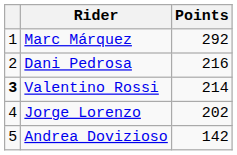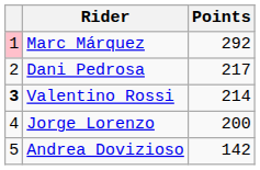 <table class="wikitable" style="font-size: 95%;">
 <tr>
 <th></th>
 <th>Rider</th>
 <th>Points</th>
 </tr>
 <tr>
-<td align=center>1</td>
+<td align=center style="background: pink;">1</td>
 <td> <a href='#'>Marc Márquez</a></td>
 <td align=right>292</td>
 </tr>
 <tr>
 <td align=center>2</td>
 <td> <a href='#'>Dani Pedrosa</a></td>
-<td align=right>216</td>
+<td align=right>217</td>
 </tr>
 <tr>
 <td align=center><strong>3</strong></td>
 <td> <a href='#'>Valentino Rossi</a></td>
 <td align=right>214</td>
 </tr>
 <tr>
 <td align=center>4</td>
 <td> <a href='#'>Jorge Lorenzo</a></td>
-<td align=right>202</td>
+<td align=right>200</td>
 </tr>
 <tr>
 <td align=center>5</td>
 <td> <a href='#'>Andrea Dovizioso</a></td>
 <td align=right>142</td>
 </tr>
 </table>
